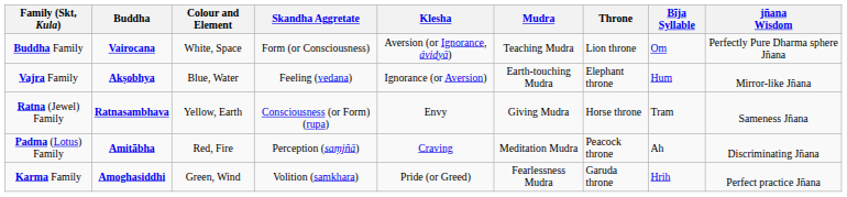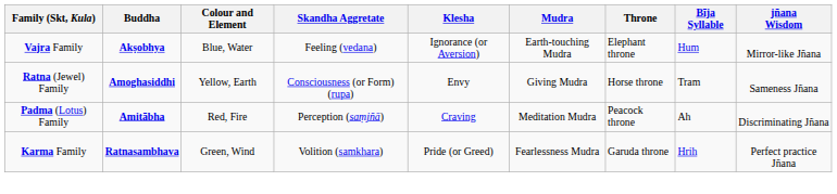 <table class="wikitable">
 <tr>
 <th>Family (Skt, <em>Kula</em>)</th>
 <th>Buddha</th>
 <th>Colour and Element</th>
 <th><a href='#'>Skandha Aggretate</a></th>
 <th><a href='#'>Klesha</a></th>
 <th><a href='#'>Mudra</a></th>
 <th>Throne</th>
 <th><a href='#'>Bīja Syllable</a></th>
 <th><a href='#'>jñana</a><br><a href='#'>Wisdom</a></th>
-</tr>
-<tr>
-<td align=center><strong><a href='#'>Buddha</a></strong> Family</td>
-<td align=center><strong><a href='#'>Vairocana</a></strong></td>
-<td align=center>White, Space</td>
-<td align=center>Form (or Consciousness)</td>
-<td align=center>Aversion (or <a href='#'>Ignorance</a><em>, <a href='#'>ávidyā</a></em>)</td>
-<td align=center>Teaching Mudra</td>
-<td>Lion throne</td>
-<td><a href='#'>Om</a></td>
-<td align="center"> Perfectly Pure Dharma sphere Jñana</td>
 </tr>
 <tr>
 <td align="center"><strong><a href='#'>Vajra</a></strong> Family</td>
 <td align="center"><strong><a href='#'>Akṣobhya</a></strong></td>
 <td align="center">Blue, Water</td>
 <td align="center">Feeling (<a href='#'>vedana</a>)</td>
 <td align="center">Ignorance (or <a href='#'>Aversion</a>)</td>
 <td align="center">Earth-touching Mudra</td>
 <td>Elephant throne</td>
 <td><a href='#'>Hum</a></td>
 <td align="center"><br> Mirror-like Jñana</td>
 </tr>
 <tr>
 <td align="center"><strong><a href='#'>Ratna</a></strong> (Jewel) Family</td>
-<td align="center"><strong><a href='#'>Ratnasambhava</a></strong></td>
+<td align="center"><strong><a href='#'>Amoghasiddhi</a></strong></td>
 <td align="center">Yellow, Earth</td>
 <td align="center"><br><a href='#'>Consciousness</a> (or Form) (<a href='#'>rupa</a>)</td>
 <td align="center">Envy</td>
 <td align="center">Giving Mudra</td>
 <td>Horse throne</td>
 <td>Tram</td>
 <td align="center"><br> Sameness Jñana</td>
 </tr>
 <tr>
 <td align="center"><strong><a href='#'>Padma</a></strong> (<a href='#'>Lotus</a>) Family</td>
 <td align="center"><strong><a href='#'>Amitābha</a></strong></td>
 <td align="center">Red, Fire</td>
 <td align="center">Perception (<em><a href='#'>saṃjñā</a></em>)</td>
 <td align="center"><a href='#'>Craving</a></td>
 <td align="center">Meditation Mudra</td>
 <td>Peacock throne</td>
 <td>Ah</td>
 <td align="center"><br> Discriminating Jñana</td>
 </tr>
 <tr>
 <td align="center"><strong><a href='#'>Karma</a></strong> Family</td>
-<td align="center"><strong><a href='#'>Amoghasiddhi</a></strong></td>
+<td align="center"><strong><a href='#'>Ratnasambhava</a></strong></td>
 <td align="center">Green, Wind</td>
 <td align="center">Volition (<a href='#'>samkhara</a>)</td>
 <td align="center">Pride (or Greed)</td>
 <td align="center">Fearlessness Mudra</td>
 <td>Garuda throne</td>
 <td><a href='#'>Hrih</a></td>
 <td align="center"><br> Perfect practice Jñana</td>
 </tr>
 </table>
